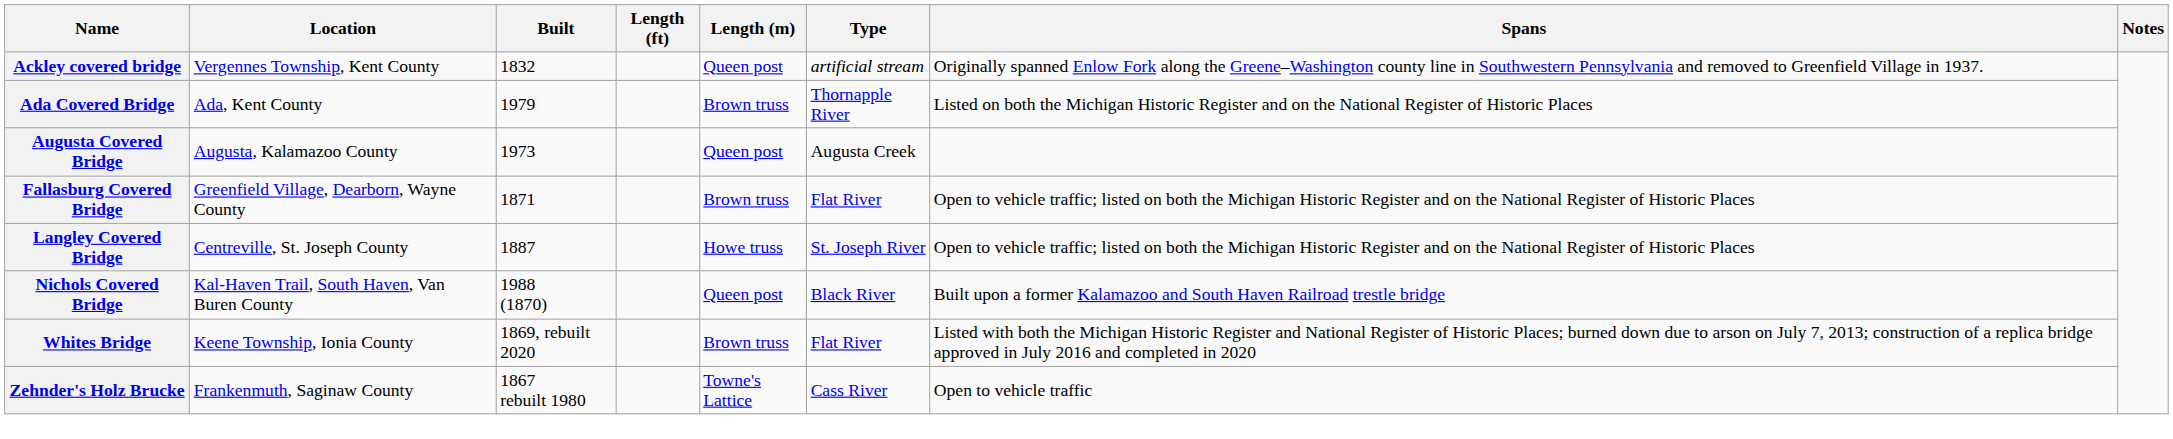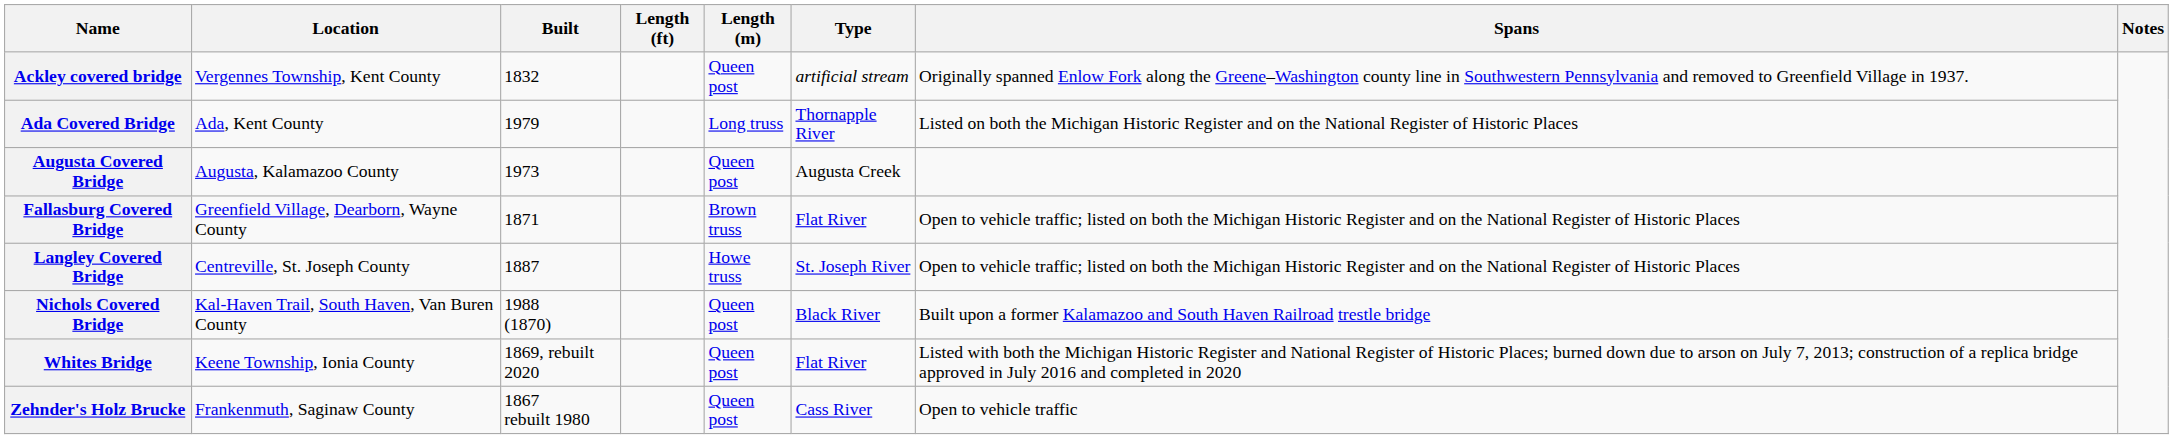 <table class="wikitable sortable plainrowheaders">
 <tr>
 <th scope = "col">Name</th>
 <th scope = "col" class = "unsortable">Location</th>
 <th scope = "col">Built</th>
 <th scope = "col">Length (ft)</th>
 <th scope = "col">Length (m)</th>
 <th scope = "col">Type</th>
 <th scope = "col" class = "unsortable">Spans</th>
 <th scope = "col" class = "unsortable">Notes</th>
 </tr>
 <tr>
 <th scope = "row"><a href='#'>Ackley covered bridge</a></th>
 <td><a href='#'>Vergennes Township</a>, Kent County<br></td>
 <td>1832</td>
 <td></td>
 <td><a href='#'>Queen post</a></td>
 <td><em>artificial stream</em></td>
 <td>Originally spanned <a href='#'>Enlow Fork</a>  along the <a href='#'>Greene</a>–<a href='#'>Washington</a> county line in <a href='#'>Southwestern Pennsylvania</a> and removed to Greenfield Village in 1937.</td>
 </tr>
 <tr>
 <th scope = "row"><a href='#'>Ada Covered Bridge</a></th>
 <td><a href='#'>Ada</a>, Kent County<br></td>
 <td>1979</td>
 <td></td>
-<td><a href='#'>Brown truss</a></td>
+<td><a href='#'>Long truss</a></td>
 <td><a href='#'>Thornapple River</a></td>
 <td>Listed on both the Michigan Historic Register and on the National Register of Historic Places</td>
 </tr>
 <tr>
 <th scope = "row"><a href='#'>Augusta Covered Bridge</a></th>
 <td><a href='#'>Augusta</a>, Kalamazoo County<br></td>
 <td>1973</td>
 <td></td>
 <td><a href='#'>Queen post</a></td>
 <td>Augusta Creek</td>
 <td></td>
 </tr>
 <tr>
 <th scope = "row"><a href='#'>Fallasburg Covered Bridge</a></th>
 <td><a href='#'>Greenfield Village</a>, <a href='#'>Dearborn</a>, Wayne County<br></td>
 <td>1871</td>
 <td></td>
 <td><a href='#'>Brown truss</a></td>
 <td><a href='#'>Flat River</a></td>
 <td>Open to vehicle traffic; listed on both the Michigan Historic Register and on the National Register of Historic Places</td>
 </tr>
 <tr>
 <th scope = "row"><a href='#'>Langley Covered Bridge</a></th>
 <td><a href='#'>Centreville</a>, St. Joseph County<br></td>
 <td>1887</td>
 <td></td>
 <td><a href='#'>Howe truss</a></td>
 <td><a href='#'>St. Joseph River</a></td>
 <td>Open to vehicle traffic; listed on both the Michigan Historic Register and on the National Register of Historic Places</td>
 </tr>
 <tr>
 <th scope = "row"><a href='#'>Nichols Covered Bridge</a></th>
 <td><a href='#'>Kal-Haven Trail</a>, <a href='#'>South Haven</a>, Van Buren County<br></td>
 <td>1988<br>(1870)</td>
 <td></td>
 <td><a href='#'>Queen post</a></td>
 <td><a href='#'>Black River</a></td>
 <td>Built upon a former <a href='#'>Kalamazoo and South Haven Railroad</a> <a href='#'>trestle bridge</a></td>
 </tr>
 <tr>
 <th scope = "row"><a href='#'>Whites Bridge</a></th>
 <td><a href='#'>Keene Township</a>, Ionia County<br></td>
 <td>1869, rebuilt 2020</td>
 <td></td>
-<td><a href='#'>Brown truss</a></td>
+<td><a href='#'>Queen post</a></td>
 <td><a href='#'>Flat River</a></td>
 <td>Listed with both the Michigan Historic Register and National Register of Historic Places; burned down due to arson on July 7, 2013; construction of a replica bridge approved in July 2016 and completed in 2020</td>
 </tr>
 <tr>
 <th scope = "row"><a href='#'>Zehnder's Holz Brucke</a></th>
 <td><a href='#'>Frankenmuth</a>, Saginaw County<br></td>
 <td>1867 <br>rebuilt 1980</td>
 <td></td>
-<td><a href='#'>Towne's Lattice</a></td>
+<td><a href='#'>Queen post</a></td>
 <td><a href='#'>Cass River</a></td>
 <td>Open to vehicle traffic</td>
 </tr>
 </table>
